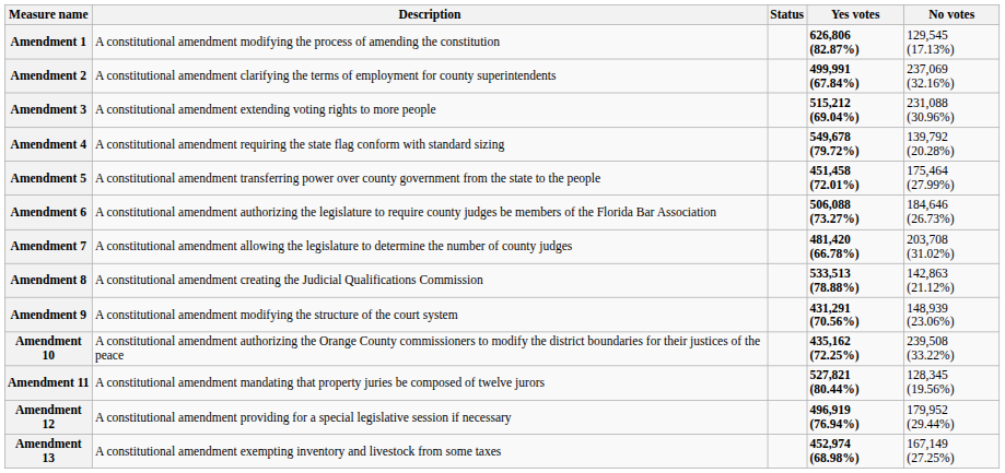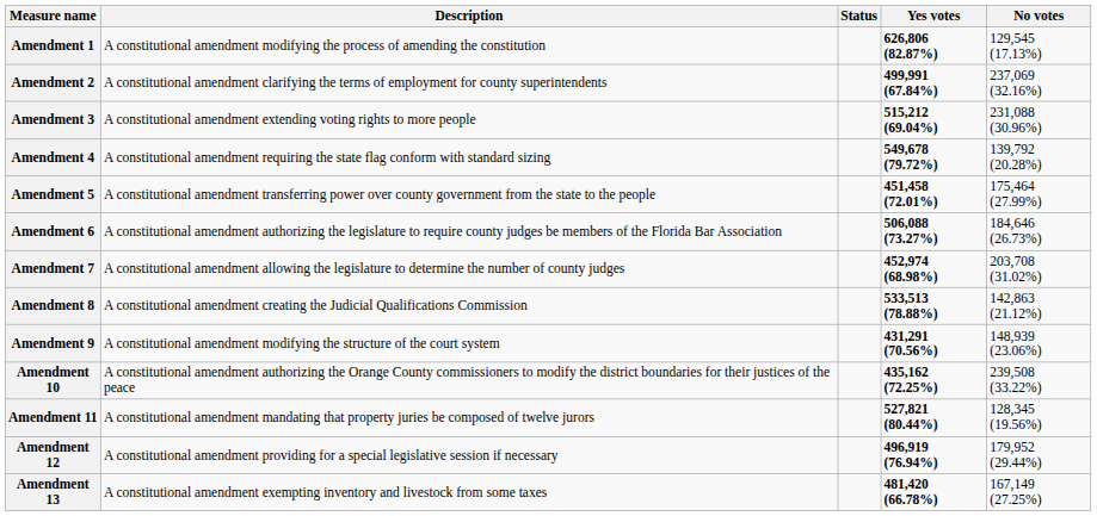 <table class="wikitable sortable plainrowheaders" style="width:100%">
 <tr>
 <th scope="col">Measure name</th>
 <th class="unsortable" scope="col">Description</th>
 <th scope="col">Status</th>
 <th scope="col">Yes votes</th>
 <th scope="col">No votes</th>
 </tr>
 <tr>
 <th scope="row">Amendment 1</th>
 <td>A constitutional amendment modifying the process of amending the constitution</td>
 <td></td>
 <td><strong>626,806 (82.87%)</strong></td>
 <td>129,545 (17.13%)</td>
 </tr>
 <tr>
 <th scope="row">Amendment 2</th>
 <td>A constitutional amendment clarifying the terms of employment for county superintendents</td>
 <td></td>
 <td><strong>499,991 (67.84%)</strong></td>
 <td>237,069 (32.16%)</td>
 </tr>
 <tr>
 <th scope="row">Amendment 3</th>
 <td>A constitutional amendment extending voting rights to more people</td>
 <td></td>
 <td><strong>515,212 (69.04%)</strong></td>
 <td>231,088 (30.96%)</td>
 </tr>
 <tr>
 <th scope="row">Amendment 4</th>
 <td>A constitutional amendment requiring the state flag conform with standard sizing</td>
 <td></td>
 <td><strong>549,678 (79.72%)</strong></td>
 <td>139,792 (20.28%)</td>
 </tr>
 <tr>
 <th scope="row">Amendment 5</th>
 <td>A constitutional amendment transferring power over county government from the state to the people</td>
 <td></td>
 <td><strong>451,458 (72.01%)</strong></td>
 <td>175,464 (27.99%)</td>
 </tr>
 <tr>
 <th scope="row">Amendment 6</th>
 <td>A constitutional amendment authorizing the legislature to require county judges be members of the Florida Bar Association</td>
 <td></td>
 <td><strong>506,088 (73.27%)</strong></td>
 <td>184,646 (26.73%)</td>
 </tr>
 <tr>
 <th scope="row">Amendment 7</th>
 <td>A constitutional amendment allowing the legislature to determine the number of county judges</td>
 <td></td>
-<td><strong>481,420 (66.78%)</strong></td>
+<td><strong>452,974 (68.98%)</strong></td>
 <td>203,708 (31.02%)</td>
 </tr>
 <tr>
 <th scope="row">Amendment 8</th>
 <td>A constitutional amendment creating the Judicial Qualifications Commission</td>
 <td></td>
 <td><strong>533,513 (78.88%)</strong></td>
 <td>142,863 (21.12%)</td>
 </tr>
 <tr>
 <th scope="row">Amendment 9</th>
 <td>A constitutional amendment modifying the structure of the court system</td>
 <td></td>
 <td><strong>431,291 (70.56%)</strong></td>
 <td>148,939 (23.06%)</td>
 </tr>
 <tr>
 <th scope="row">Amendment 10</th>
 <td>A constitutional amendment authorizing the Orange County commissioners to modify the district boundaries for their justices of the peace</td>
 <td></td>
 <td><strong>435,162 (72.25%)</strong></td>
 <td>239,508 (33.22%)</td>
 </tr>
 <tr>
 <th scope="row">Amendment 11</th>
 <td>A constitutional amendment mandating that property juries be composed of twelve jurors</td>
 <td></td>
 <td><strong>527,821 (80.44%)</strong></td>
 <td>128,345 (19.56%)</td>
 </tr>
 <tr>
 <th scope="row">Amendment 12</th>
 <td>A constitutional amendment providing for a special legislative session if necessary</td>
 <td></td>
 <td><strong>496,919 (76.94%)</strong></td>
 <td>179,952 (29.44%)</td>
 </tr>
 <tr>
 <th scope="row">Amendment 13</th>
 <td>A constitutional amendment exempting inventory and livestock from some taxes</td>
 <td></td>
-<td><strong>452,974 (68.98%)</strong></td>
+<td><strong>481,420 (66.78%)</strong></td>
 <td>167,149 (27.25%)</td>
 </tr>
 </table>
